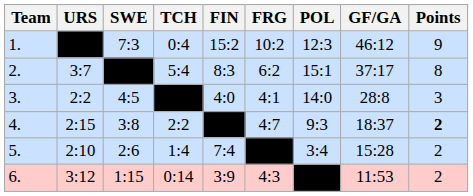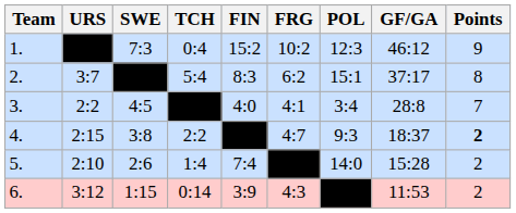 <table class="wikitable" bgcolor="#EFEFFF" width="50%">
 <tr bgcolor="#BCD2EE">
 <th>Team</th>
 <th>URS</th>
 <th>SWE</th>
 <th>TCH</th>
 <th>FIN</th>
 <th>FRG</th>
 <th>POL</th>
 <th>GF/GA</th>
 <th>Points</th>
 </tr>
 <tr bgcolor="#CAE1FF" align="center">
 <td align="left">1. </td>
 <td style="background:#000000;"></td>
 <td>7:3</td>
 <td>0:4</td>
 <td>15:2</td>
 <td>10:2</td>
 <td>12:3</td>
 <td>46:12</td>
 <td>9</td>
 </tr>
 <tr bgcolor="#CAE1FF" align="center">
 <td align="left">2. </td>
 <td>3:7</td>
 <td style="background:#000000;"></td>
 <td>5:4</td>
 <td>8:3</td>
 <td>6:2</td>
 <td>15:1</td>
 <td>37:17</td>
 <td>8</td>
 </tr>
 <tr bgcolor="#CAE1FF" align="center">
 <td align="left">3. </td>
 <td>2:2</td>
 <td>4:5</td>
 <td style="background:#000000;"></td>
 <td>4:0</td>
 <td>4:1</td>
-<td>14:0</td>
+<td>3:4</td>
 <td>28:8</td>
-<td>3</td>
+<td>7</td>
 </tr>
 <tr bgcolor="#CAE1FF" align="center">
 <td align="left">4. </td>
 <td>2:15</td>
 <td>3:8</td>
 <td>2:2</td>
 <td style="background:#000000;"></td>
 <td>4:7</td>
 <td>9:3</td>
 <td>18:37</td>
 <td><strong>2</strong></td>
 </tr>
 <tr bgcolor="#CAE1FF" align="center">
 <td align="left">5. </td>
 <td>2:10</td>
 <td>2:6</td>
 <td>1:4</td>
 <td>7:4</td>
 <td style="background:#000000;"></td>
-<td>3:4</td>
+<td>14:0</td>
 <td>15:28</td>
 <td>2</td>
 </tr>
 <tr bgcolor="#ffcccc" align="center">
 <td align="left">6. </td>
 <td>3:12</td>
 <td>1:15</td>
 <td>0:14</td>
 <td>3:9</td>
 <td>4:3</td>
 <td style="background:#000000;"></td>
 <td>11:53</td>
 <td>2</td>
 </tr>
 </table>
